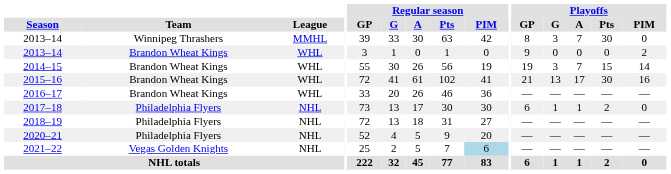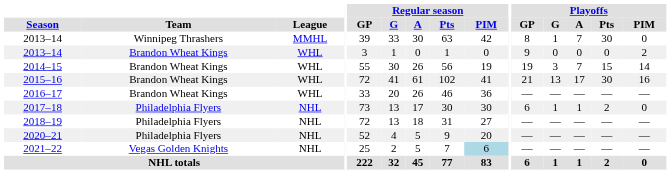 <table border="0" cellpadding="1" cellspacing="0" style="text-align:center; width:60em;">
 <tr bgcolor="#e0e0e0">
 <th colspan="3" bgcolor="#ffffff"></th>
 <th rowspan="101" bgcolor="#ffffff"></th>
 <th colspan="5"><a href='#'>Regular season</a></th>
 <th rowspan="101" bgcolor="#ffffff"></th>
 <th colspan="5"><a href='#'>Playoffs</a></th>
 </tr>
 <tr bgcolor="#e0e0e0">
 <th><a href='#'>Season</a></th>
 <th>Team</th>
 <th>League</th>
 <th>GP</th>
 <th><a href='#'>G</a></th>
 <th><a href='#'>A</a></th>
 <th><a href='#'>Pts</a></th>
 <th><a href='#'>PIM</a></th>
 <th>GP</th>
 <th>G</th>
 <th>A</th>
 <th>Pts</th>
 <th>PIM</th>
 </tr>
 <tr>
 <td>2013–14</td>
 <td>Winnipeg Thrashers</td>
 <td><a href='#'>MMHL</a></td>
 <td>39</td>
 <td>33</td>
 <td>30</td>
 <td>63</td>
 <td>42</td>
 <td>8</td>
-<td>3</td>
+<td>1</td>
 <td>7</td>
 <td>30</td>
 <td>0</td>
 </tr>
 <tr bgcolor="#f0f0f0">
 <td><a href='#'>2013–14</a></td>
 <td><a href='#'>Brandon Wheat Kings</a></td>
 <td><a href='#'>WHL</a></td>
 <td>3</td>
 <td>1</td>
 <td>0</td>
 <td>1</td>
 <td>0</td>
 <td>9</td>
 <td>0</td>
 <td>0</td>
 <td>0</td>
 <td>2</td>
 </tr>
 <tr>
 <td><a href='#'>2014–15</a></td>
 <td>Brandon Wheat Kings</td>
 <td>WHL</td>
 <td>55</td>
 <td>30</td>
 <td>26</td>
 <td>56</td>
 <td>19</td>
 <td>19</td>
 <td>3</td>
 <td>7</td>
 <td>15</td>
 <td>14</td>
 </tr>
 <tr bgcolor="#f0f0f0">
 <td><a href='#'>2015–16</a></td>
 <td>Brandon Wheat Kings</td>
 <td>WHL</td>
 <td>72</td>
 <td>41</td>
 <td>61</td>
 <td>102</td>
 <td>41</td>
 <td>21</td>
 <td>13</td>
 <td>17</td>
 <td>30</td>
 <td>16</td>
 </tr>
 <tr>
 <td><a href='#'>2016–17</a></td>
 <td>Brandon Wheat Kings</td>
 <td>WHL</td>
 <td>33</td>
 <td>20</td>
 <td>26</td>
 <td>46</td>
 <td>36</td>
 <td>—</td>
 <td>—</td>
 <td>—</td>
 <td>—</td>
 <td>—</td>
 </tr>
 <tr bgcolor="#f0f0f0">
 <td><a href='#'>2017–18</a></td>
 <td><a href='#'>Philadelphia Flyers</a></td>
 <td><a href='#'>NHL</a></td>
 <td>73</td>
 <td>13</td>
 <td>17</td>
 <td>30</td>
 <td>30</td>
 <td>6</td>
 <td>1</td>
 <td>1</td>
 <td>2</td>
 <td>0</td>
 </tr>
 <tr>
 <td><a href='#'>2018–19</a></td>
 <td>Philadelphia Flyers</td>
 <td>NHL</td>
 <td>72</td>
 <td>13</td>
 <td>18</td>
 <td>31</td>
 <td>27</td>
 <td>—</td>
 <td>—</td>
 <td>—</td>
 <td>—</td>
 <td>—</td>
 </tr>
 <tr bgcolor="#f0f0f0">
 <td><a href='#'>2020–21</a></td>
 <td>Philadelphia Flyers</td>
 <td>NHL</td>
 <td>52</td>
 <td>4</td>
 <td>5</td>
 <td>9</td>
 <td>20</td>
 <td>—</td>
 <td>—</td>
 <td>—</td>
 <td>—</td>
 <td>—</td>
 </tr>
 <tr>
 <td><a href='#'>2021–22</a></td>
 <td><a href='#'>Vegas Golden Knights</a></td>
 <td>NHL</td>
 <td>25</td>
 <td>2</td>
 <td>5</td>
 <td>7</td>
 <td style="background: lightblue;">6</td>
 <td>—</td>
 <td>—</td>
 <td>—</td>
 <td>—</td>
 <td>—</td>
 </tr>
 <tr bgcolor="#e0e0e0">
 <th colspan="3">NHL totals</th>
 <th>222</th>
 <th>32</th>
 <th>45</th>
 <th>77</th>
 <th>83</th>
 <th>6</th>
 <th>1</th>
 <th>1</th>
 <th>2</th>
 <th>0</th>
 </tr>
 </table>
